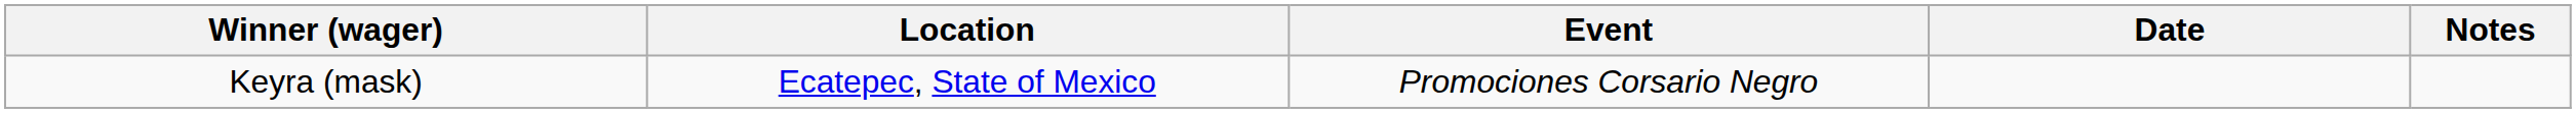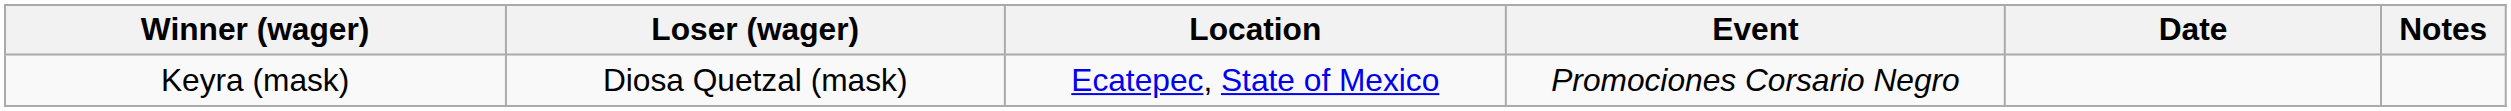 <table class="wikitable sortable" width=100%  style="text-align: center">
 <tr>
 <th width=20% scope="col">Winner (wager)</th>
+<th width=20% scope="col">Loser (wager)</th>
 <th width=20% scope="col">Location</th>
 <th width=20% scope="col">Event</th>
 <th width=15% scope="col">Date</th>
 <th class="unsortable" width=5% scope="col">Notes</th>
 </tr>
 <tr>
 <td>Keyra (mask)</td>
+<td>Diosa Quetzal (mask)</td>
 <td><a href='#'>Ecatepec</a>, <a href='#'>State of Mexico</a></td>
 <td><em>Promociones Corsario Negro</em></td>
 <td></td>
 <td></td>
 </tr>
 </table>
